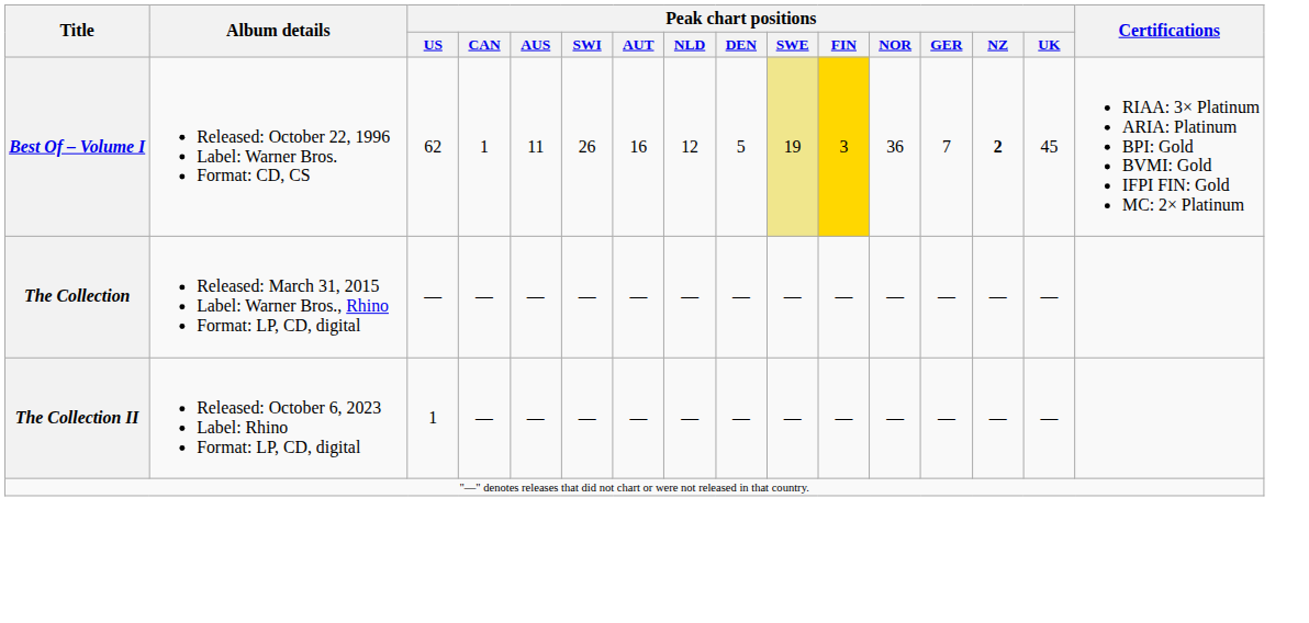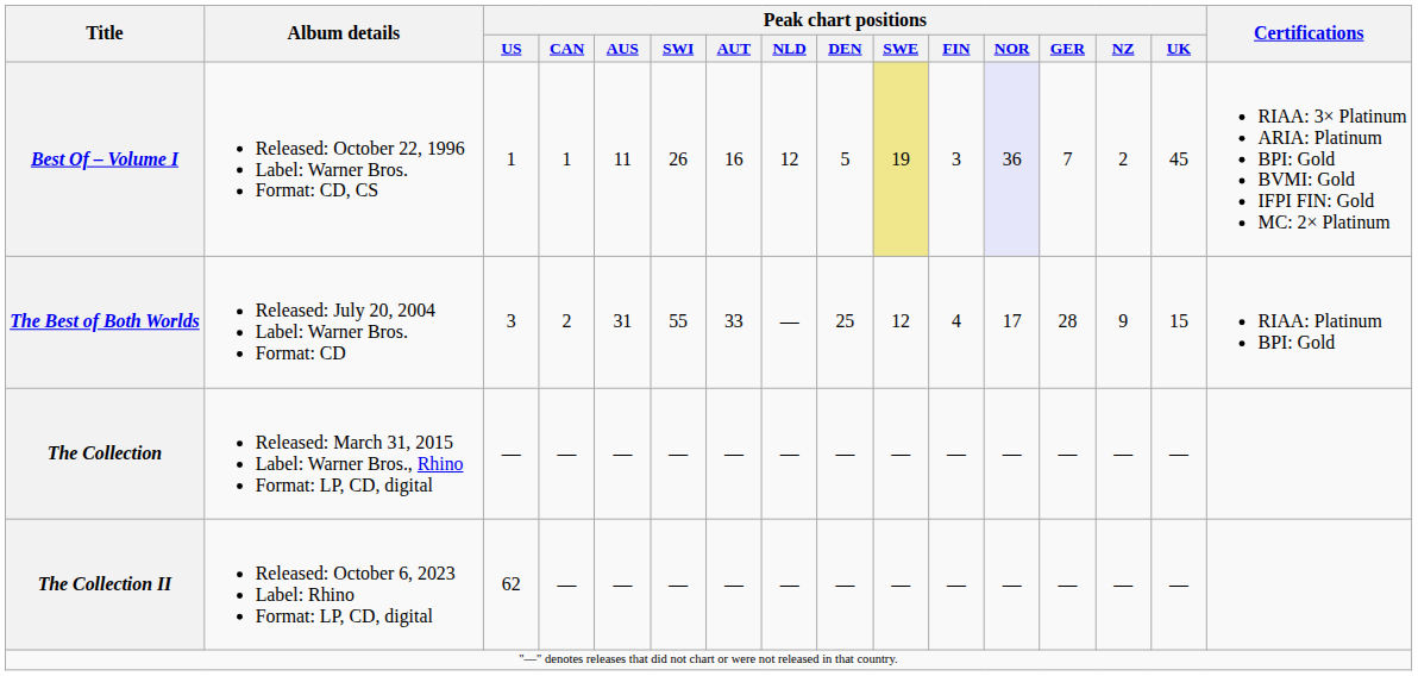 <table class="wikitable plainrowheaders">
 <tr>
 <th rowspan="2">Title</th>
 <th rowspan="2" style="width:230px;">Album details</th>
 <th colspan="13">Peak chart positions</th>
 <th rowspan="2"><a href='#'>Certifications</a><br></th>
 </tr>
 <tr>
 <th style="width:3em;font-size:85%"><a href='#'>US</a><br></th>
 <th style="width:3em;font-size:85%"><a href='#'>CAN</a><br></th>
 <th style="width:3em;font-size:85%"><a href='#'>AUS</a><br></th>
 <th style="width:3em;font-size:85%"><a href='#'>SWI</a><br></th>
 <th style="width:3em;font-size:85%"><a href='#'>AUT</a><br></th>
 <th style="width:3em;font-size:85%"><a href='#'>NLD</a><br></th>
 <th style="width:3em;font-size:85%"><a href='#'>DEN</a><br></th>
 <th style="width:3em;font-size:85%"><a href='#'>SWE</a><br></th>
 <th style="width:3em;font-size:85%"><a href='#'>FIN</a><br></th>
 <th style="width:3em;font-size:85%"><a href='#'>NOR</a><br></th>
 <th style="width:3em;font-size:85%"><a href='#'>GER</a><br></th>
 <th style="width:3em;font-size:85%"><a href='#'>NZ</a><br></th>
 <th style="width:3em;font-size:85%"><a href='#'>UK</a><br></th>
 </tr>
 <tr>
 <th scope="row"><em><a href='#'>Best Of – Volume I</a></em></th>
 <td><br><ul><li>Released: October 22, 1996</li><li>Label: Warner Bros.</li><li>Format: CD, CS</li></ul></td>
-<td style="text-align:center;">62</td>
+<td style="text-align:center;">1</td>
 <td style="text-align:center;">1</td>
 <td style="text-align:center;">11</td>
 <td style="text-align:center;">26</td>
 <td style="text-align:center;">16</td>
 <td style="text-align:center;">12</td>
 <td style="text-align:center;">5</td>
 <td style="background: khaki; text-align:center;">19</td>
-<td style="background: gold; text-align:center;">3</td>
-<td style="text-align:center;">36</td>
+<td style="text-align:center;">3</td>
+<td style="background: lavender; text-align:center;">36</td>
 <td style="text-align:center;">7</td>
-<td style="text-align:center;"><strong>2</strong></td>
+<td style="text-align:center;">2</td>
 <td style="text-align:center;">45</td>
 <td><br><ul><li>RIAA: 3× Platinum</li><li>ARIA: Platinum</li><li>BPI: Gold</li><li>BVMI: Gold</li><li>IFPI FIN: Gold</li><li>MC: 2× Platinum</li></ul></td>
+</tr>
+<tr>
+<th scope="row"><em><a href='#'>The Best of Both Worlds</a></em></th>
+<td><br><ul><li>Released: July 20, 2004</li><li>Label: Warner Bros.</li><li>Format: CD</li></ul></td>
+<td style="text-align:center;">3</td>
+<td style="text-align:center;">2</td>
+<td style="text-align:center;">31</td>
+<td style="text-align:center;">55</td>
+<td style="text-align:center;">33</td>
+<td style="text-align:center;">—</td>
+<td style="text-align:center;">25</td>
+<td style="text-align:center;">12</td>
+<td style="text-align:center;">4</td>
+<td style="text-align:center;">17</td>
+<td style="text-align:center;">28</td>
+<td style="text-align:center;">9</td>
+<td style="text-align:center;">15</td>
+<td><br><ul><li>RIAA: Platinum</li><li>BPI: Gold</li></ul></td>
 </tr>
 <tr>
 <th scope="row"><em>The Collection</em></th>
 <td><br><ul><li>Released: March 31, 2015</li><li>Label: Warner Bros., <a href='#'>Rhino</a></li><li>Format: LP, CD, digital</li></ul></td>
 <td style="text-align:center;">—</td>
 <td style="text-align:center;">—</td>
 <td style="text-align:center;">—</td>
 <td style="text-align:center;">—</td>
 <td style="text-align:center;">—</td>
 <td style="text-align:center;">—</td>
 <td style="text-align:center;">—</td>
 <td style="text-align:center;">—</td>
 <td style="text-align:center;">—</td>
 <td style="text-align:center;">—</td>
 <td style="text-align:center;">—</td>
 <td style="text-align:center;">—</td>
 <td style="text-align:center;">—</td>
 <td></td>
 </tr>
 <tr>
 <th scope="row"><em>The Collection II</em></th>
 <td><br><ul><li>Released: October 6, 2023</li><li>Label: Rhino</li><li>Format: LP, CD, digital</li></ul></td>
-<td style="text-align:center;">1</td>
+<td style="text-align:center;">62</td>
 <td style="text-align:center;">—</td>
 <td style="text-align:center;">—</td>
 <td style="text-align:center;">—</td>
 <td style="text-align:center;">—</td>
 <td style="text-align:center;">—</td>
 <td style="text-align:center;">—</td>
 <td style="text-align:center;">—</td>
 <td style="text-align:center;">—</td>
 <td style="text-align:center;">—</td>
 <td style="text-align:center;">—</td>
 <td style="text-align:center;">—</td>
 <td style="text-align:center;">—</td>
 <td></td>
 </tr>
 <tr>
 <td colspan="16" style="text-align:center; font-size:8pt;">"—" denotes releases that did not chart or were not released in that country.</td>
 </tr>
 </table>
